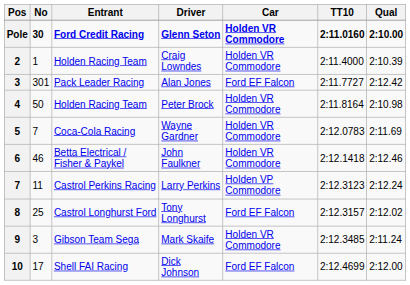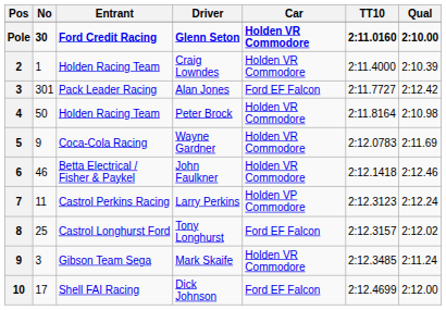 <table class="wikitable sortable" style="font-size: 95%;">
 <tr>
 <th>Pos</th>
 <th>No</th>
 <th>Entrant</th>
 <th>Driver</th>
 <th>Car</th>
 <th>TT10</th>
 <th>Qual</th>
 </tr>
 <tr>
 </tr>
 <tr style="font-weight:bold">
 <th>Pole</th>
 <td>30</td>
 <td><a href='#'>Ford Credit Racing</a></td>
 <td> <a href='#'>Glenn Seton</a></td>
 <td><a href='#'>Holden VR Commodore</a></td>
 <td>2:11.0160</td>
 <td>2:10.00</td>
 </tr>
 <tr>
 <th>2</th>
 <td>1</td>
 <td><a href='#'>Holden Racing Team</a></td>
 <td> <a href='#'>Craig Lowndes</a></td>
 <td><a href='#'>Holden VR Commodore</a></td>
 <td>2:11.4000</td>
 <td>2:10.39</td>
 </tr>
 <tr>
 <th>3</th>
 <td>301</td>
 <td><a href='#'>Pack Leader Racing</a></td>
 <td> <a href='#'>Alan Jones</a></td>
 <td><a href='#'>Ford EF Falcon</a></td>
 <td>2:11.7727</td>
 <td>2:12.42</td>
 </tr>
 <tr>
 <th>4</th>
 <td>50</td>
 <td><a href='#'>Holden Racing Team</a></td>
 <td> <a href='#'>Peter Brock</a></td>
 <td><a href='#'>Holden VR Commodore</a></td>
 <td>2:11.8164</td>
 <td>2:10.98</td>
 </tr>
 <tr>
 <th>5</th>
-<td>7</td>
+<td>9</td>
 <td><a href='#'>Coca-Cola Racing</a></td>
 <td> <a href='#'>Wayne Gardner</a></td>
 <td><a href='#'>Holden VR Commodore</a></td>
 <td>2:12.0783</td>
 <td>2:11.69</td>
 </tr>
 <tr>
 <th>6</th>
 <td>46</td>
 <td><a href='#'>Betta Electrical / Fisher & Paykel</a></td>
 <td> <a href='#'>John Faulkner</a></td>
 <td><a href='#'>Holden VR Commodore</a></td>
 <td>2:12.1418</td>
 <td>2:12.46</td>
 </tr>
 <tr>
 <th>7</th>
 <td>11</td>
 <td><a href='#'>Castrol Perkins Racing</a></td>
 <td> <a href='#'>Larry Perkins</a></td>
 <td><a href='#'>Holden VP Commodore</a></td>
 <td>2:12.3123</td>
 <td>2:12.24</td>
 </tr>
 <tr>
 <th>8</th>
 <td>25</td>
 <td><a href='#'>Castrol Longhurst Ford</a></td>
 <td> <a href='#'>Tony Longhurst</a></td>
 <td><a href='#'>Ford EF Falcon</a></td>
 <td>2:12.3157</td>
 <td>2:12.02</td>
 </tr>
 <tr>
 <th>9</th>
 <td>3</td>
 <td><a href='#'>Gibson Team Sega</a></td>
 <td> <a href='#'>Mark Skaife</a></td>
 <td><a href='#'>Holden VR Commodore</a></td>
 <td>2:12.3485</td>
 <td>2:11.24</td>
 </tr>
 <tr>
 <th>10</th>
 <td>17</td>
 <td><a href='#'>Shell FAI Racing</a></td>
 <td> <a href='#'>Dick Johnson</a></td>
 <td><a href='#'>Ford EF Falcon</a></td>
 <td>2:12.4699</td>
 <td>2:12.00</td>
 </tr>
 </table>
